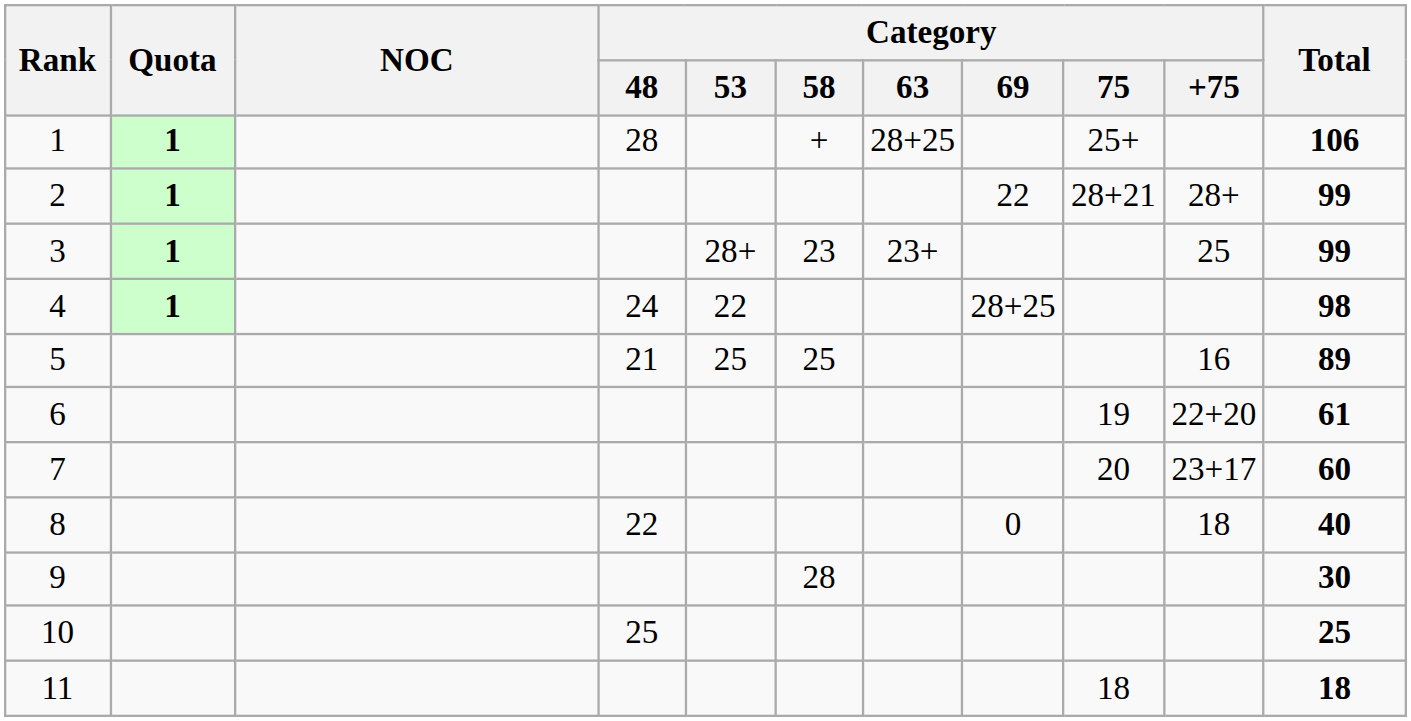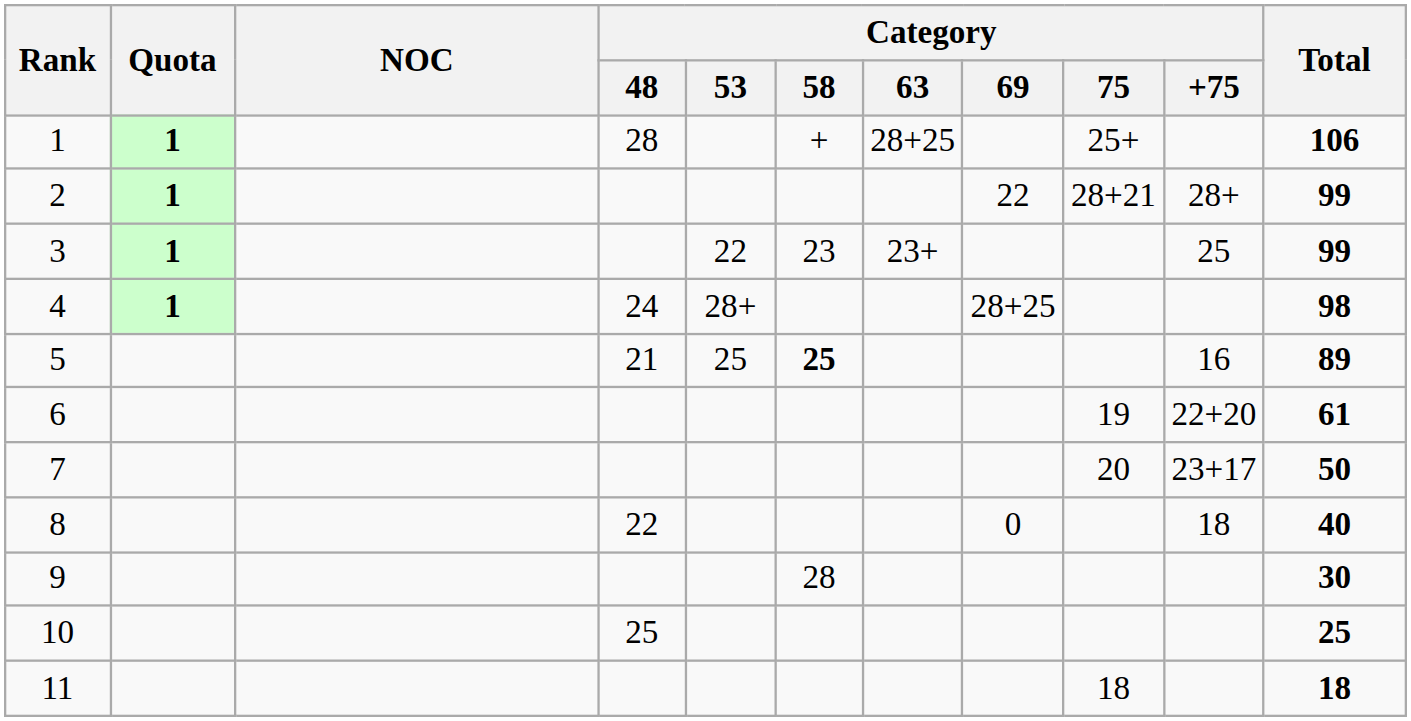 <table class="wikitable" style="text-align:center; font-size:90%">
 <tr>
 <th rowspan=2 width=40>Rank</th>
 <th rowspan=2 width=50>Quota</th>
 <th rowspan=2 width=180>NOC</th>
 <th colspan=7>Category</th>
 <th rowspan=2 width=60>Total</th>
 </tr>
 <tr>
 <th width=35>48</th>
 <th width=35>53</th>
 <th width=35>58</th>
 <th width=35>63</th>
 <th width=35>69</th>
 <th width=35>75</th>
 <th width=35>+75</th>
 </tr>
 <tr>
 <td>1</td>
 <td bgcolor=#ccffcc><strong>1</strong></td>
 <td align=left></td>
 <td>28</td>
 <td></td>
 <td>+</td>
 <td>28+25</td>
 <td></td>
 <td>25+</td>
 <td></td>
 <td><strong>106</strong></td>
 </tr>
 <tr>
 <td>2</td>
 <td bgcolor=#ccffcc><strong>1</strong></td>
 <td align=left></td>
 <td></td>
 <td></td>
 <td></td>
 <td></td>
 <td>22</td>
 <td>28+21</td>
 <td>28+</td>
 <td><strong>99</strong></td>
 </tr>
 <tr>
 <td>3</td>
 <td bgcolor=#ccffcc><strong>1</strong></td>
 <td align=left></td>
 <td></td>
-<td>28+</td>
+<td>22</td>
 <td>23</td>
 <td>23+</td>
 <td></td>
 <td></td>
 <td>25</td>
 <td><strong>99</strong></td>
 </tr>
 <tr>
 <td>4</td>
 <td bgcolor=#ccffcc><strong>1</strong></td>
 <td align=left></td>
 <td>24</td>
-<td>22</td>
+<td>28+</td>
 <td></td>
 <td></td>
 <td>28+25</td>
 <td></td>
 <td></td>
 <td><strong>98</strong></td>
 </tr>
 <tr>
 <td>5</td>
 <td></td>
 <td align=left></td>
 <td>21</td>
 <td>25</td>
-<td>25</td>
+<td><strong>25</strong></td>
 <td></td>
 <td></td>
 <td></td>
 <td>16</td>
 <td><strong>89</strong></td>
 </tr>
 <tr>
 <td>6</td>
 <td></td>
 <td align=left></td>
 <td></td>
 <td></td>
 <td></td>
 <td></td>
 <td></td>
 <td>19</td>
 <td>22+20</td>
 <td><strong>61</strong></td>
 </tr>
 <tr>
 <td>7</td>
 <td></td>
 <td align=left></td>
 <td></td>
 <td></td>
 <td></td>
 <td></td>
 <td></td>
 <td>20</td>
 <td>23+17</td>
-<td><strong>60 </strong></td>
+<td><strong>50 </strong></td>
 </tr>
 <tr>
 <td>8</td>
 <td></td>
 <td align=left></td>
 <td>22</td>
 <td></td>
 <td></td>
 <td></td>
 <td>0</td>
 <td></td>
 <td>18</td>
 <td><strong>40</strong></td>
 </tr>
 <tr>
 <td>9</td>
 <td></td>
 <td align=left></td>
 <td></td>
 <td></td>
 <td>28</td>
 <td></td>
 <td></td>
 <td></td>
 <td></td>
 <td><strong>30</strong></td>
 </tr>
 <tr>
 <td>10</td>
 <td></td>
 <td align=left></td>
 <td>25</td>
 <td></td>
 <td></td>
 <td></td>
 <td></td>
 <td></td>
 <td></td>
 <td><strong>25</strong></td>
 </tr>
 <tr>
 <td>11</td>
 <td></td>
 <td align=left></td>
 <td></td>
 <td></td>
 <td></td>
 <td></td>
 <td></td>
 <td>18</td>
 <td></td>
 <td><strong>18</strong></td>
 </tr>
 </table>
